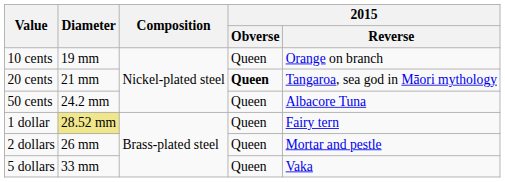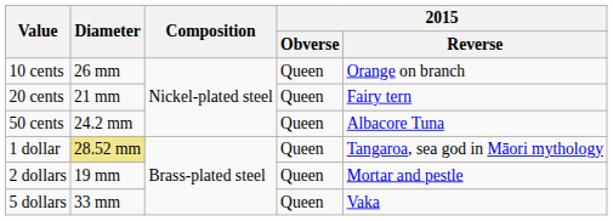 <table class="wikitable">
 <tr>
 <th rowspan="2">Value</th>
 <th rowspan="2">Diameter</th>
 <th rowspan="2">Composition</th>
 <th colspan="2">2015</th>
 </tr>
 <tr>
 <th>Obverse</th>
 <th>Reverse</th>
 </tr>
 <tr>
 <td>10 cents</td>
-<td>19 mm</td>
+<td>26 mm</td>
 <td rowspan="3">Nickel-plated steel</td>
 <td>Queen</td>
 <td><a href='#'>Orange</a> on branch</td>
 </tr>
 <tr>
 <td>20 cents</td>
 <td>21 mm</td>
-<td><strong>Queen</strong></td>
-<td><a href='#'>Tangaroa</a>, sea god in <a href='#'>Māori mythology</a></td>
+<td>Queen</td>
+<td><a href='#'>Fairy tern</a></td>
 </tr>
 <tr>
 <td>50 cents</td>
 <td>24.2 mm</td>
 <td>Queen</td>
 <td><a href='#'>Albacore Tuna</a></td>
 </tr>
 <tr>
 <td>1 dollar</td>
 <td style="background: khaki;">28.52 mm</td>
 <td rowspan="3">Brass-plated steel</td>
 <td>Queen</td>
-<td><a href='#'>Fairy tern</a></td>
+<td><a href='#'>Tangaroa</a>, sea god in <a href='#'>Māori mythology</a></td>
 </tr>
 <tr>
 <td>2 dollars</td>
-<td>26 mm</td>
+<td>19 mm</td>
 <td>Queen</td>
 <td><a href='#'>Mortar and pestle</a></td>
 </tr>
 <tr>
 <td>5 dollars</td>
 <td>33 mm</td>
 <td>Queen</td>
 <td><a href='#'>Vaka</a></td>
 </tr>
 </table>
